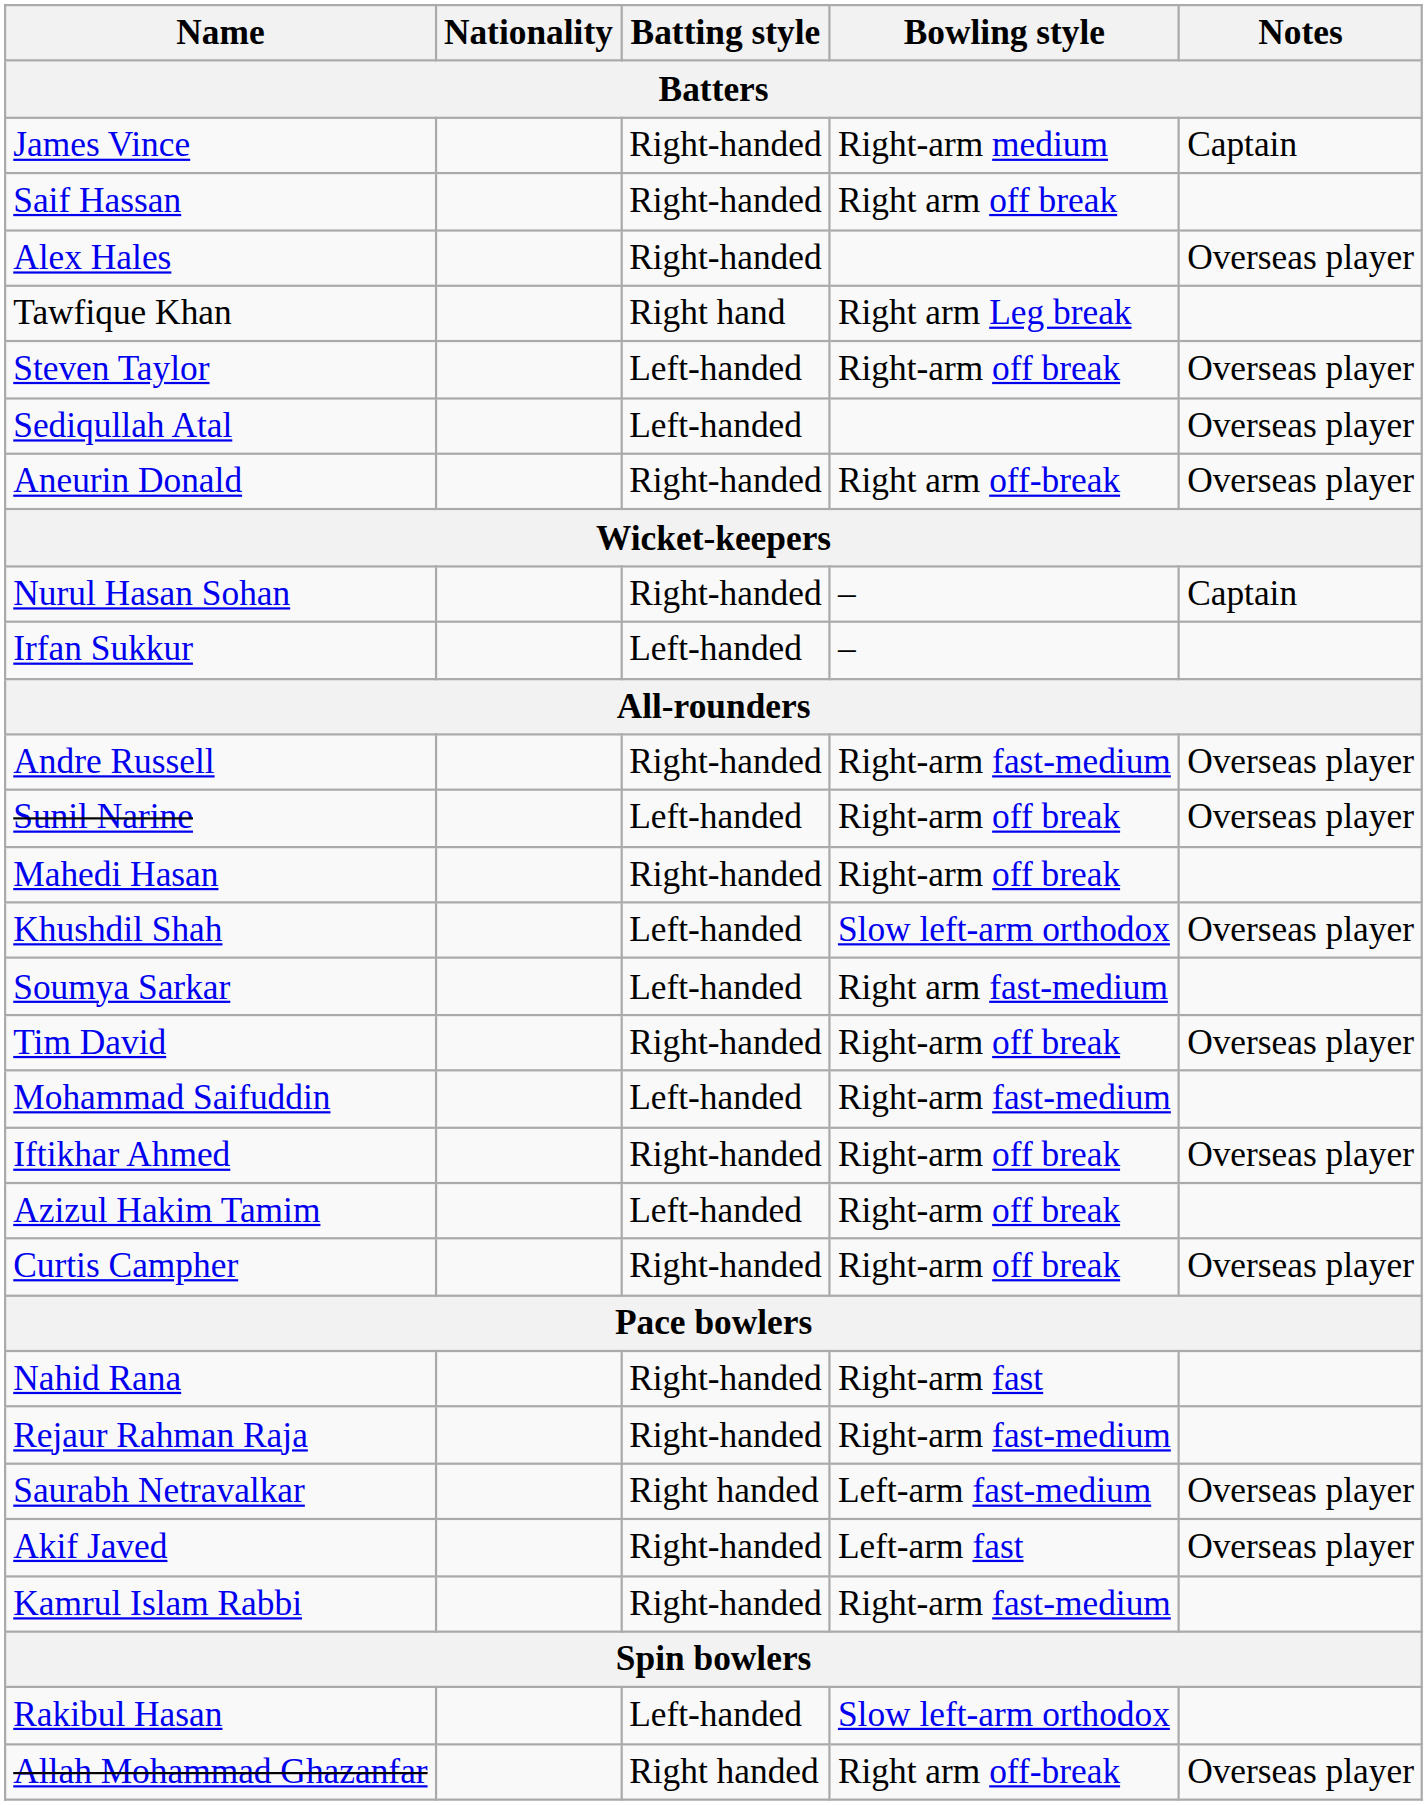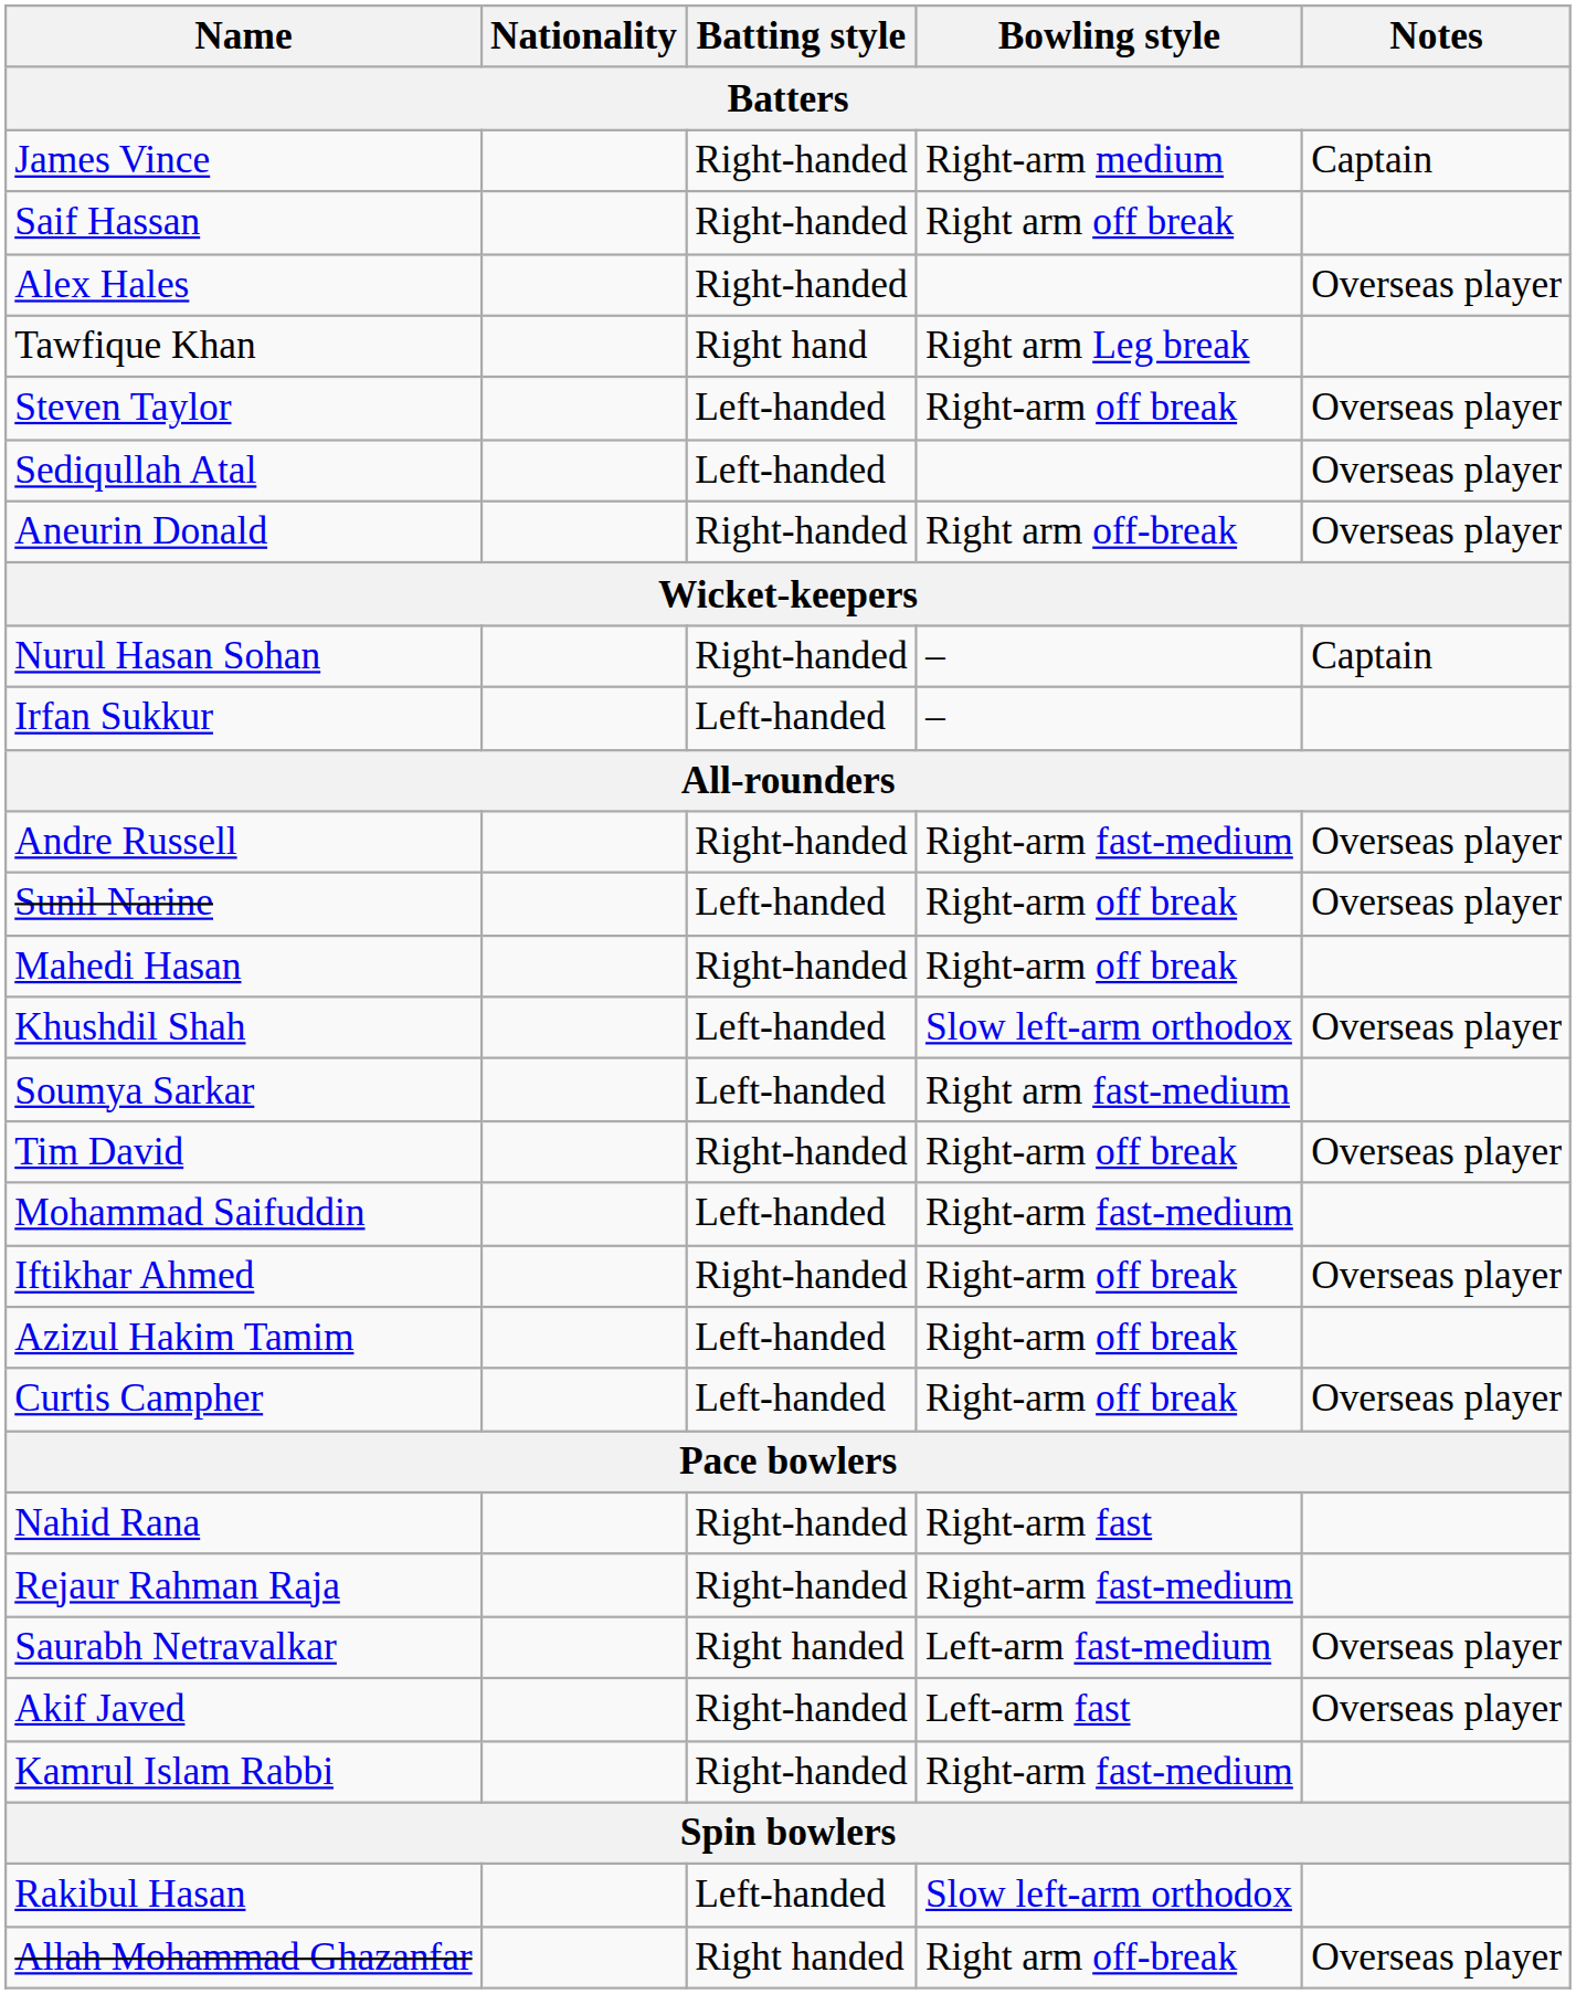 <table class="wikitable">
 <tr>
 <th>Name</th>
 <th>Nationality</th>
 <th>Batting style</th>
 <th>Bowling style</th>
 <th>Notes</th>
 </tr>
 <tr>
 <th colspan="5">Batters</th>
 </tr>
 <tr>
 <td><a href='#'>James Vince</a></td>
 <td></td>
 <td>Right-handed</td>
 <td>Right-arm <a href='#'>medium</a></td>
 <td>Captain</td>
 </tr>
 <tr>
 <td><a href='#'>Saif Hassan</a></td>
 <td></td>
 <td>Right-handed</td>
 <td>Right arm <a href='#'>off break</a></td>
 <td></td>
 </tr>
 <tr>
 <td><a href='#'>Alex Hales</a></td>
 <td></td>
 <td>Right-handed</td>
 <td></td>
 <td>Overseas player</td>
 </tr>
 <tr>
 <td>Tawfique Khan</td>
 <td></td>
 <td>Right hand</td>
 <td>Right arm <a href='#'>Leg break</a></td>
 <td></td>
 </tr>
 <tr>
 <td><a href='#'>Steven Taylor</a></td>
 <td></td>
 <td>Left-handed</td>
 <td>Right-arm <a href='#'>off break</a></td>
 <td>Overseas player</td>
 </tr>
 <tr>
 <td><a href='#'>Sediqullah Atal</a></td>
 <td></td>
 <td>Left-handed</td>
 <td></td>
 <td>Overseas player</td>
 </tr>
 <tr>
 <td><a href='#'>Aneurin Donald</a></td>
 <td></td>
 <td>Right-handed</td>
 <td>Right arm <a href='#'>off-break</a></td>
 <td>Overseas player</td>
 </tr>
 <tr>
 <th colspan="5">Wicket-keepers</th>
 </tr>
 <tr>
 <td><a href='#'>Nurul Hasan Sohan</a></td>
 <td></td>
 <td>Right-handed</td>
 <td>–</td>
 <td>Captain</td>
 </tr>
 <tr>
 <td><a href='#'>Irfan Sukkur</a></td>
 <td></td>
 <td>Left-handed</td>
 <td>–</td>
 <td></td>
 </tr>
 <tr>
 <th colspan="5">All-rounders</th>
 </tr>
 <tr>
 <td><a href='#'>Andre Russell</a></td>
 <td></td>
 <td>Right-handed</td>
 <td>Right-arm <a href='#'>fast-medium</a></td>
 <td>Overseas player</td>
 </tr>
 <tr>
 <td><s><a href='#'>Sunil Narine</a></s></td>
 <td></td>
 <td>Left-handed</td>
 <td>Right-arm <a href='#'>off break</a></td>
 <td>Overseas player</td>
 </tr>
 <tr>
 <td><a href='#'>Mahedi Hasan</a></td>
 <td></td>
 <td>Right-handed</td>
 <td>Right-arm <a href='#'>off break</a></td>
 <td></td>
 </tr>
 <tr>
 <td><a href='#'>Khushdil Shah</a></td>
 <td></td>
 <td>Left-handed</td>
 <td><a href='#'>Slow left-arm orthodox</a></td>
 <td>Overseas player</td>
 </tr>
 <tr>
 <td><a href='#'>Soumya Sarkar</a></td>
 <td></td>
 <td>Left-handed</td>
 <td>Right arm <a href='#'>fast-medium</a></td>
 <td></td>
 </tr>
 <tr>
 <td><a href='#'>Tim David</a></td>
 <td></td>
 <td>Right-handed</td>
 <td>Right-arm <a href='#'>off break</a></td>
 <td>Overseas player</td>
 </tr>
 <tr>
 <td><a href='#'>Mohammad Saifuddin</a></td>
 <td></td>
 <td>Left-handed</td>
 <td>Right-arm <a href='#'>fast-medium</a></td>
 <td></td>
 </tr>
 <tr>
 <td><a href='#'>Iftikhar Ahmed</a></td>
 <td></td>
 <td>Right-handed</td>
 <td>Right-arm <a href='#'>off break</a></td>
 <td>Overseas player</td>
 </tr>
 <tr>
 <td><a href='#'>Azizul Hakim Tamim</a></td>
 <td></td>
 <td>Left-handed</td>
 <td>Right-arm <a href='#'>off break</a></td>
 <td></td>
 </tr>
 <tr>
 <td><a href='#'>Curtis Campher</a></td>
 <td></td>
-<td>Right-handed</td>
+<td>Left-handed</td>
 <td>Right-arm <a href='#'>off break</a></td>
 <td>Overseas player</td>
 </tr>
 <tr>
 <th colspan="5">Pace bowlers</th>
 </tr>
 <tr>
 <td><a href='#'>Nahid Rana</a></td>
 <td></td>
 <td>Right-handed</td>
 <td>Right-arm <a href='#'>fast</a></td>
 <td></td>
 </tr>
 <tr>
 <td><a href='#'>Rejaur Rahman Raja</a></td>
 <td></td>
 <td>Right-handed</td>
 <td>Right-arm <a href='#'>fast-medium</a></td>
 <td></td>
 </tr>
 <tr>
 <td><a href='#'>Saurabh Netravalkar</a></td>
 <td></td>
 <td>Right handed</td>
 <td>Left-arm <a href='#'>fast-medium</a></td>
 <td>Overseas player</td>
 </tr>
 <tr>
 <td><a href='#'>Akif Javed</a></td>
 <td></td>
 <td>Right-handed</td>
 <td>Left-arm <a href='#'>fast</a></td>
 <td>Overseas player</td>
 </tr>
 <tr>
 <td><a href='#'>Kamrul Islam Rabbi</a></td>
 <td></td>
 <td>Right-handed</td>
 <td>Right-arm <a href='#'>fast-medium</a></td>
 <td></td>
 </tr>
 <tr>
 <th colspan="5">Spin bowlers</th>
 </tr>
 <tr>
 <td><a href='#'>Rakibul Hasan</a></td>
 <td></td>
 <td>Left-handed</td>
 <td><a href='#'>Slow left-arm orthodox</a></td>
 <td></td>
 </tr>
 <tr>
 <td><s><a href='#'>Allah Mohammad Ghazanfar</a></s></td>
 <td></td>
 <td>Right handed</td>
 <td>Right arm <a href='#'>off-break</a></td>
 <td>Overseas player</td>
 </tr>
 </table>
